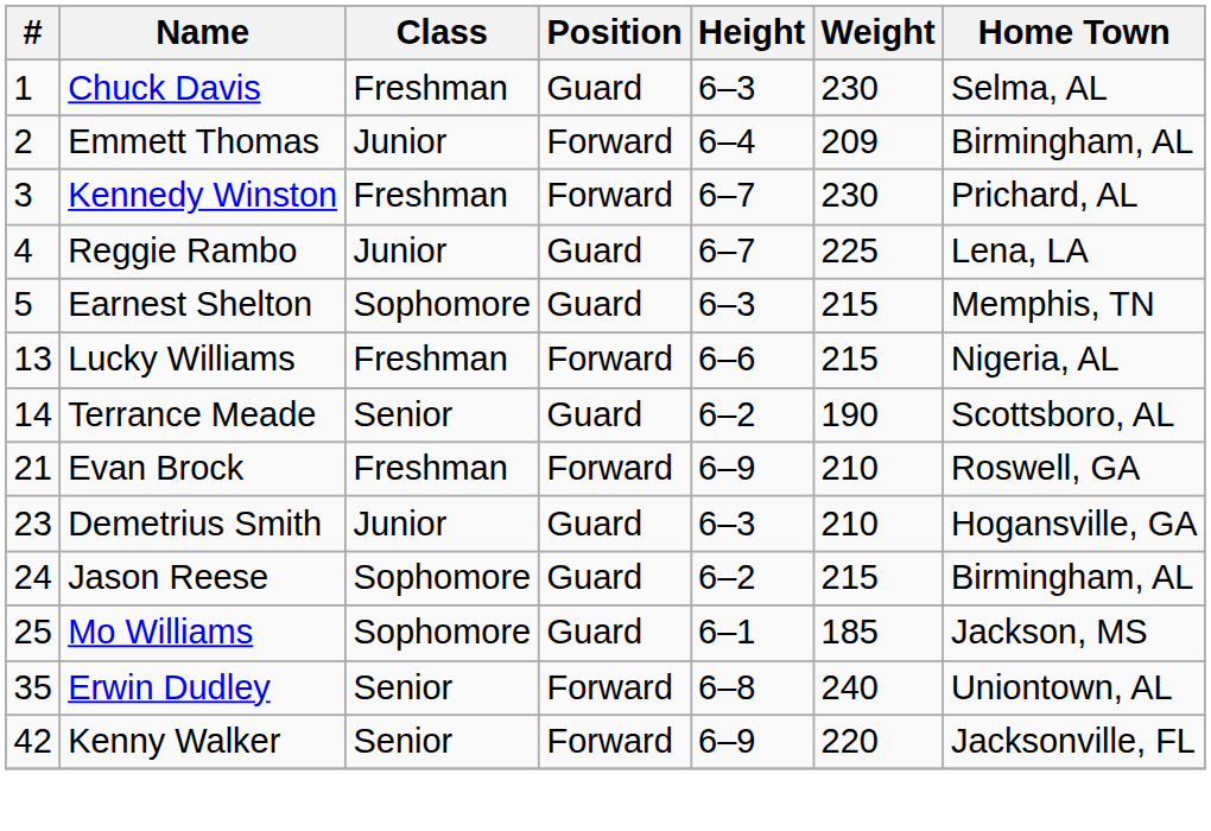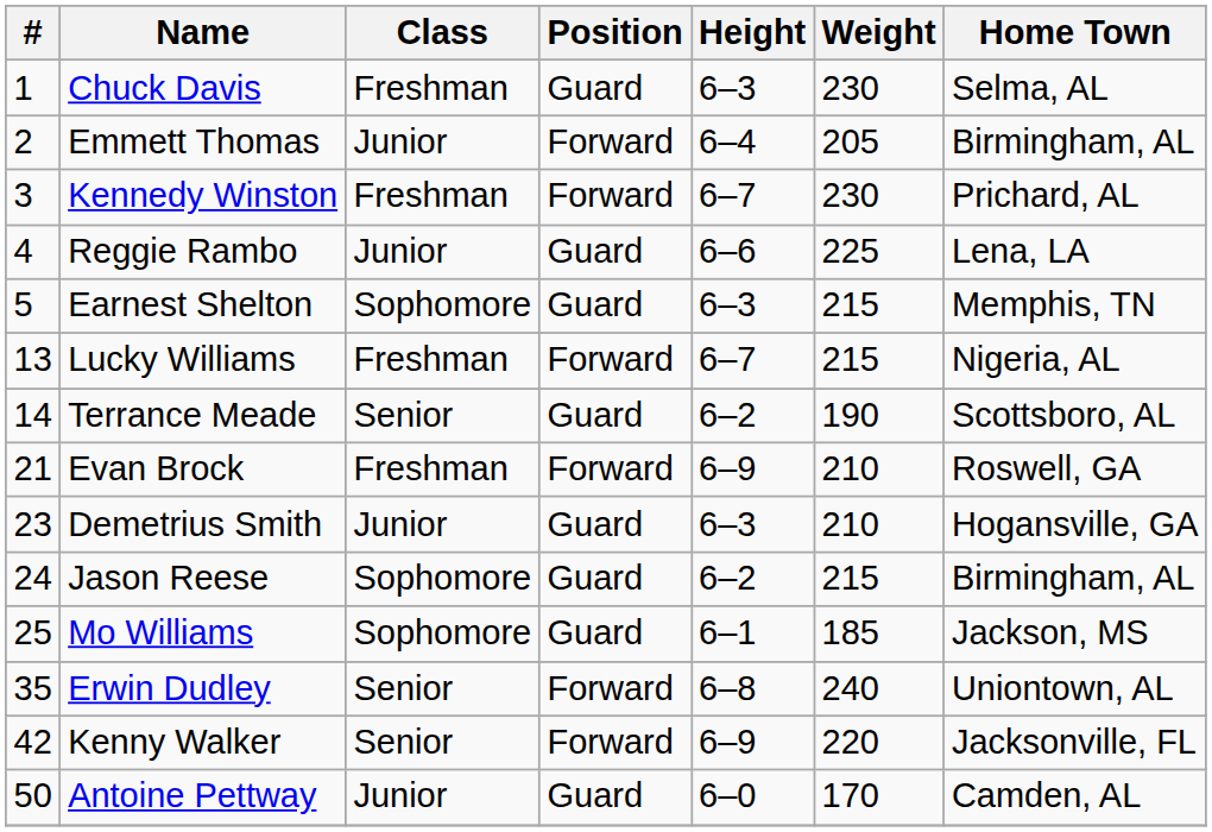 <table class="wikitable" style="text-align: left;">
 <tr>
 <th>#</th>
 <th>Name</th>
 <th>Class</th>
 <th>Position</th>
 <th>Height</th>
 <th>Weight</th>
 <th>Home Town</th>
 </tr>
 <tr>
 <td>1</td>
 <td><a href='#'>Chuck Davis</a></td>
 <td>Freshman</td>
 <td>Guard</td>
 <td>6–3</td>
 <td>230</td>
 <td>Selma, AL</td>
 </tr>
 <tr>
 <td>2</td>
 <td>Emmett Thomas</td>
 <td>Junior</td>
 <td>Forward</td>
 <td>6–4</td>
-<td>209</td>
+<td>205</td>
 <td>Birmingham, AL</td>
 </tr>
 <tr>
 <td>3</td>
 <td><a href='#'>Kennedy Winston</a></td>
 <td>Freshman</td>
 <td>Forward</td>
 <td>6–7</td>
 <td>230</td>
 <td>Prichard, AL</td>
 </tr>
 <tr>
 <td>4</td>
 <td>Reggie Rambo</td>
 <td>Junior</td>
 <td>Guard</td>
-<td>6–7</td>
+<td>6–6</td>
 <td>225</td>
 <td>Lena, LA</td>
 </tr>
 <tr>
 <td>5</td>
 <td>Earnest Shelton</td>
 <td>Sophomore</td>
 <td>Guard</td>
 <td>6–3</td>
 <td>215</td>
 <td>Memphis, TN</td>
 </tr>
 <tr>
 <td>13</td>
 <td>Lucky Williams</td>
 <td>Freshman</td>
 <td>Forward</td>
-<td>6–6</td>
+<td>6–7</td>
 <td>215</td>
 <td>Nigeria, AL</td>
 </tr>
 <tr>
 <td>14</td>
 <td>Terrance Meade</td>
 <td>Senior</td>
 <td>Guard</td>
 <td>6–2</td>
 <td>190</td>
 <td>Scottsboro, AL</td>
 </tr>
 <tr>
 <td>21</td>
 <td>Evan Brock</td>
 <td>Freshman</td>
 <td>Forward</td>
 <td>6–9</td>
 <td>210</td>
 <td>Roswell, GA</td>
 </tr>
 <tr>
 <td>23</td>
 <td>Demetrius Smith</td>
 <td>Junior</td>
 <td>Guard</td>
 <td>6–3</td>
 <td>210</td>
 <td>Hogansville, GA</td>
 </tr>
 <tr>
 <td>24</td>
 <td>Jason Reese</td>
 <td>Sophomore</td>
 <td>Guard</td>
 <td>6–2</td>
 <td>215</td>
 <td>Birmingham, AL</td>
 </tr>
 <tr>
 <td>25</td>
 <td><a href='#'>Mo Williams</a></td>
 <td>Sophomore</td>
 <td>Guard</td>
 <td>6–1</td>
 <td>185</td>
 <td>Jackson, MS</td>
 </tr>
 <tr>
 <td>35</td>
 <td><a href='#'>Erwin Dudley</a></td>
 <td>Senior</td>
 <td>Forward</td>
 <td>6–8</td>
 <td>240</td>
 <td>Uniontown, AL</td>
 </tr>
 <tr>
 <td>42</td>
 <td>Kenny Walker</td>
 <td>Senior</td>
 <td>Forward</td>
 <td>6–9</td>
 <td>220</td>
 <td>Jacksonville, FL</td>
 </tr>
 <tr>
+<td>50</td>
+<td><a href='#'>Antoine Pettway</a></td>
+<td>Junior</td>
+<td>Guard</td>
+<td>6–0</td>
+<td>170</td>
+<td>Camden, AL</td>
+</tr>
+<tr>
 </tr>
 </table>
